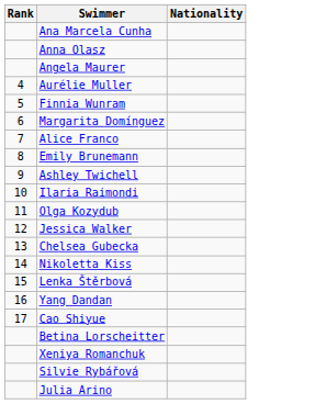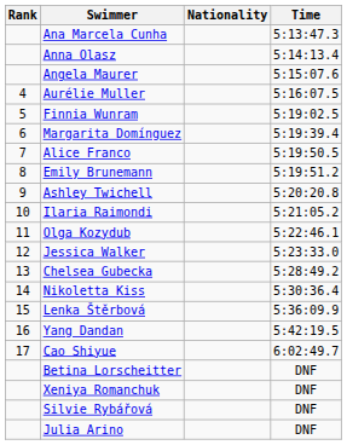 <table class="wikitable sortable" border="1" style="text-align:center">
 <tr>
 <th>Rank</th>
 <th>Swimmer</th>
 <th>Nationality</th>
+<th>Time</th>
 </tr>
 <tr>
 <td></td>
 <td align=left><a href='#'>Ana Marcela Cunha</a></td>
 <td align=left></td>
+<td>5:13:47.3</td>
 </tr>
 <tr>
 <td></td>
 <td align=left><a href='#'>Anna Olasz</a></td>
 <td align=left></td>
+<td>5:14:13.4</td>
 </tr>
 <tr>
 <td></td>
 <td align=left><a href='#'>Angela Maurer</a></td>
 <td align=left></td>
+<td>5:15:07.6</td>
 </tr>
 <tr>
 <td>4</td>
 <td align=left><a href='#'>Aurélie Muller</a></td>
 <td align=left></td>
+<td>5:16:07.5</td>
 </tr>
 <tr>
 <td>5</td>
 <td align=left><a href='#'>Finnia Wunram</a></td>
 <td align=left></td>
+<td>5:19:02.5</td>
 </tr>
 <tr>
 <td>6</td>
 <td align=left><a href='#'>Margarita Domínguez</a></td>
 <td align=left></td>
+<td>5:19:39.4</td>
 </tr>
 <tr>
 <td>7</td>
 <td align=left><a href='#'>Alice Franco</a></td>
 <td align=left></td>
+<td>5:19:50.5</td>
 </tr>
 <tr>
 <td>8</td>
 <td align=left><a href='#'>Emily Brunemann</a></td>
 <td align=left></td>
+<td>5:19:51.2</td>
 </tr>
 <tr>
 <td>9</td>
 <td align=left><a href='#'>Ashley Twichell</a></td>
 <td align=left></td>
+<td>5:20:20.8</td>
 </tr>
 <tr>
 <td>10</td>
 <td align=left><a href='#'>Ilaria Raimondi</a></td>
 <td align=left></td>
+<td>5:21:05.2</td>
 </tr>
 <tr>
 <td>11</td>
 <td align=left><a href='#'>Olga Kozydub</a></td>
 <td align=left></td>
+<td>5:22:46.1</td>
 </tr>
 <tr>
 <td>12</td>
 <td align=left><a href='#'>Jessica Walker</a></td>
 <td align=left></td>
+<td>5:23:33.0</td>
 </tr>
 <tr>
 <td>13</td>
 <td align=left><a href='#'>Chelsea Gubecka</a></td>
 <td align=left></td>
+<td>5:28:49.2</td>
 </tr>
 <tr>
 <td>14</td>
 <td align=left><a href='#'>Nikoletta Kiss</a></td>
 <td align=left></td>
+<td>5:30:36.4</td>
 </tr>
 <tr>
 <td>15</td>
 <td align=left><a href='#'>Lenka Štěrbová</a></td>
 <td align=left></td>
+<td>5:36:09.9</td>
 </tr>
 <tr>
 <td>16</td>
 <td align=left><a href='#'>Yang Dandan</a></td>
 <td align=left></td>
+<td>5:42:19.5</td>
 </tr>
 <tr>
 <td>17</td>
 <td align=left><a href='#'>Cao Shiyue</a></td>
 <td align=left></td>
+<td>6:02:49.7</td>
 </tr>
 <tr>
 <td></td>
 <td align=left><a href='#'>Betina Lorscheitter</a></td>
 <td align=left></td>
+<td>DNF</td>
 </tr>
 <tr>
 <td></td>
 <td align=left><a href='#'>Xeniya Romanchuk</a></td>
 <td align=left></td>
+<td>DNF</td>
 </tr>
 <tr>
 <td></td>
 <td align=left><a href='#'>Silvie Rybářová</a></td>
 <td align=left></td>
+<td>DNF</td>
 </tr>
 <tr>
 <td></td>
 <td align=left><a href='#'>Julia Arino</a></td>
 <td align=left></td>
+<td>DNF</td>
 </tr>
 </table>
